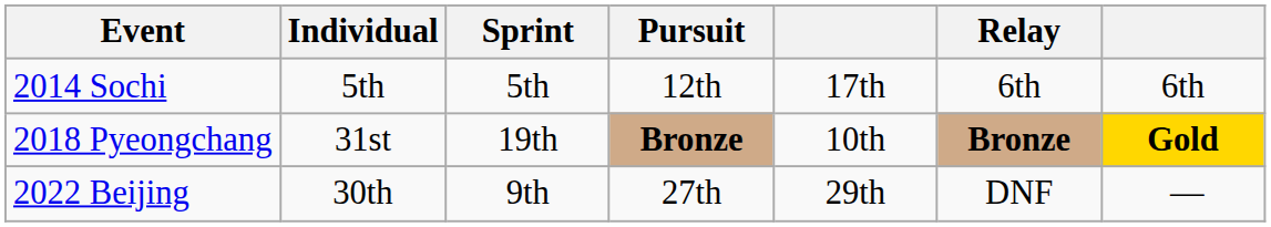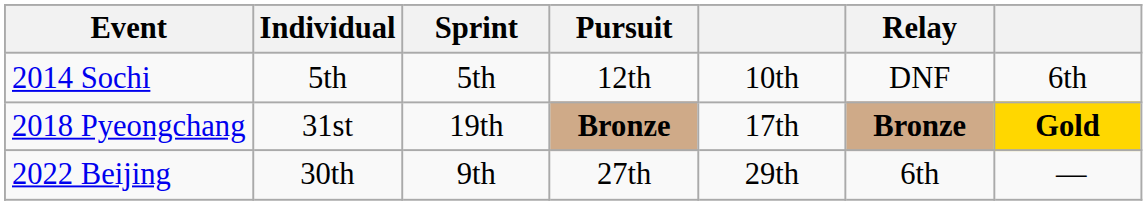 <table class="wikitable" style="text-align: center;">
 <tr>
 <th>Event</th>
 <th style="width:70px;">Individual</th>
 <th style="width:70px;">Sprint</th>
 <th style="width:70px;">Pursuit</th>
 <th style="width:70px;"></th>
 <th style="width:70px;">Relay</th>
 <th style="width:70px;"></th>
 </tr>
 <tr>
 <td align=left> <a href='#'>2014 Sochi</a></td>
 <td>5th</td>
 <td>5th</td>
 <td>12th</td>
-<td>17th</td>
-<td>6th</td>
+<td>10th</td>
+<td>DNF</td>
 <td>6th</td>
 </tr>
 <tr>
 <td align=left> <a href='#'>2018 Pyeongchang</a></td>
 <td>31st</td>
 <td>19th</td>
 <td style="background:#cfaa88;"><strong>Bronze</strong></td>
-<td>10th</td>
+<td>17th</td>
 <td style="background:#cfaa88;"><strong>Bronze</strong></td>
 <td style="background:gold;"><strong>Gold</strong></td>
 </tr>
 <tr>
 <td align=left> <a href='#'>2022 Beijing</a></td>
 <td>30th</td>
 <td>9th</td>
 <td>27th</td>
 <td>29th</td>
-<td>DNF</td>
+<td>6th</td>
 <td> —</td>
 </tr>
 </table>
